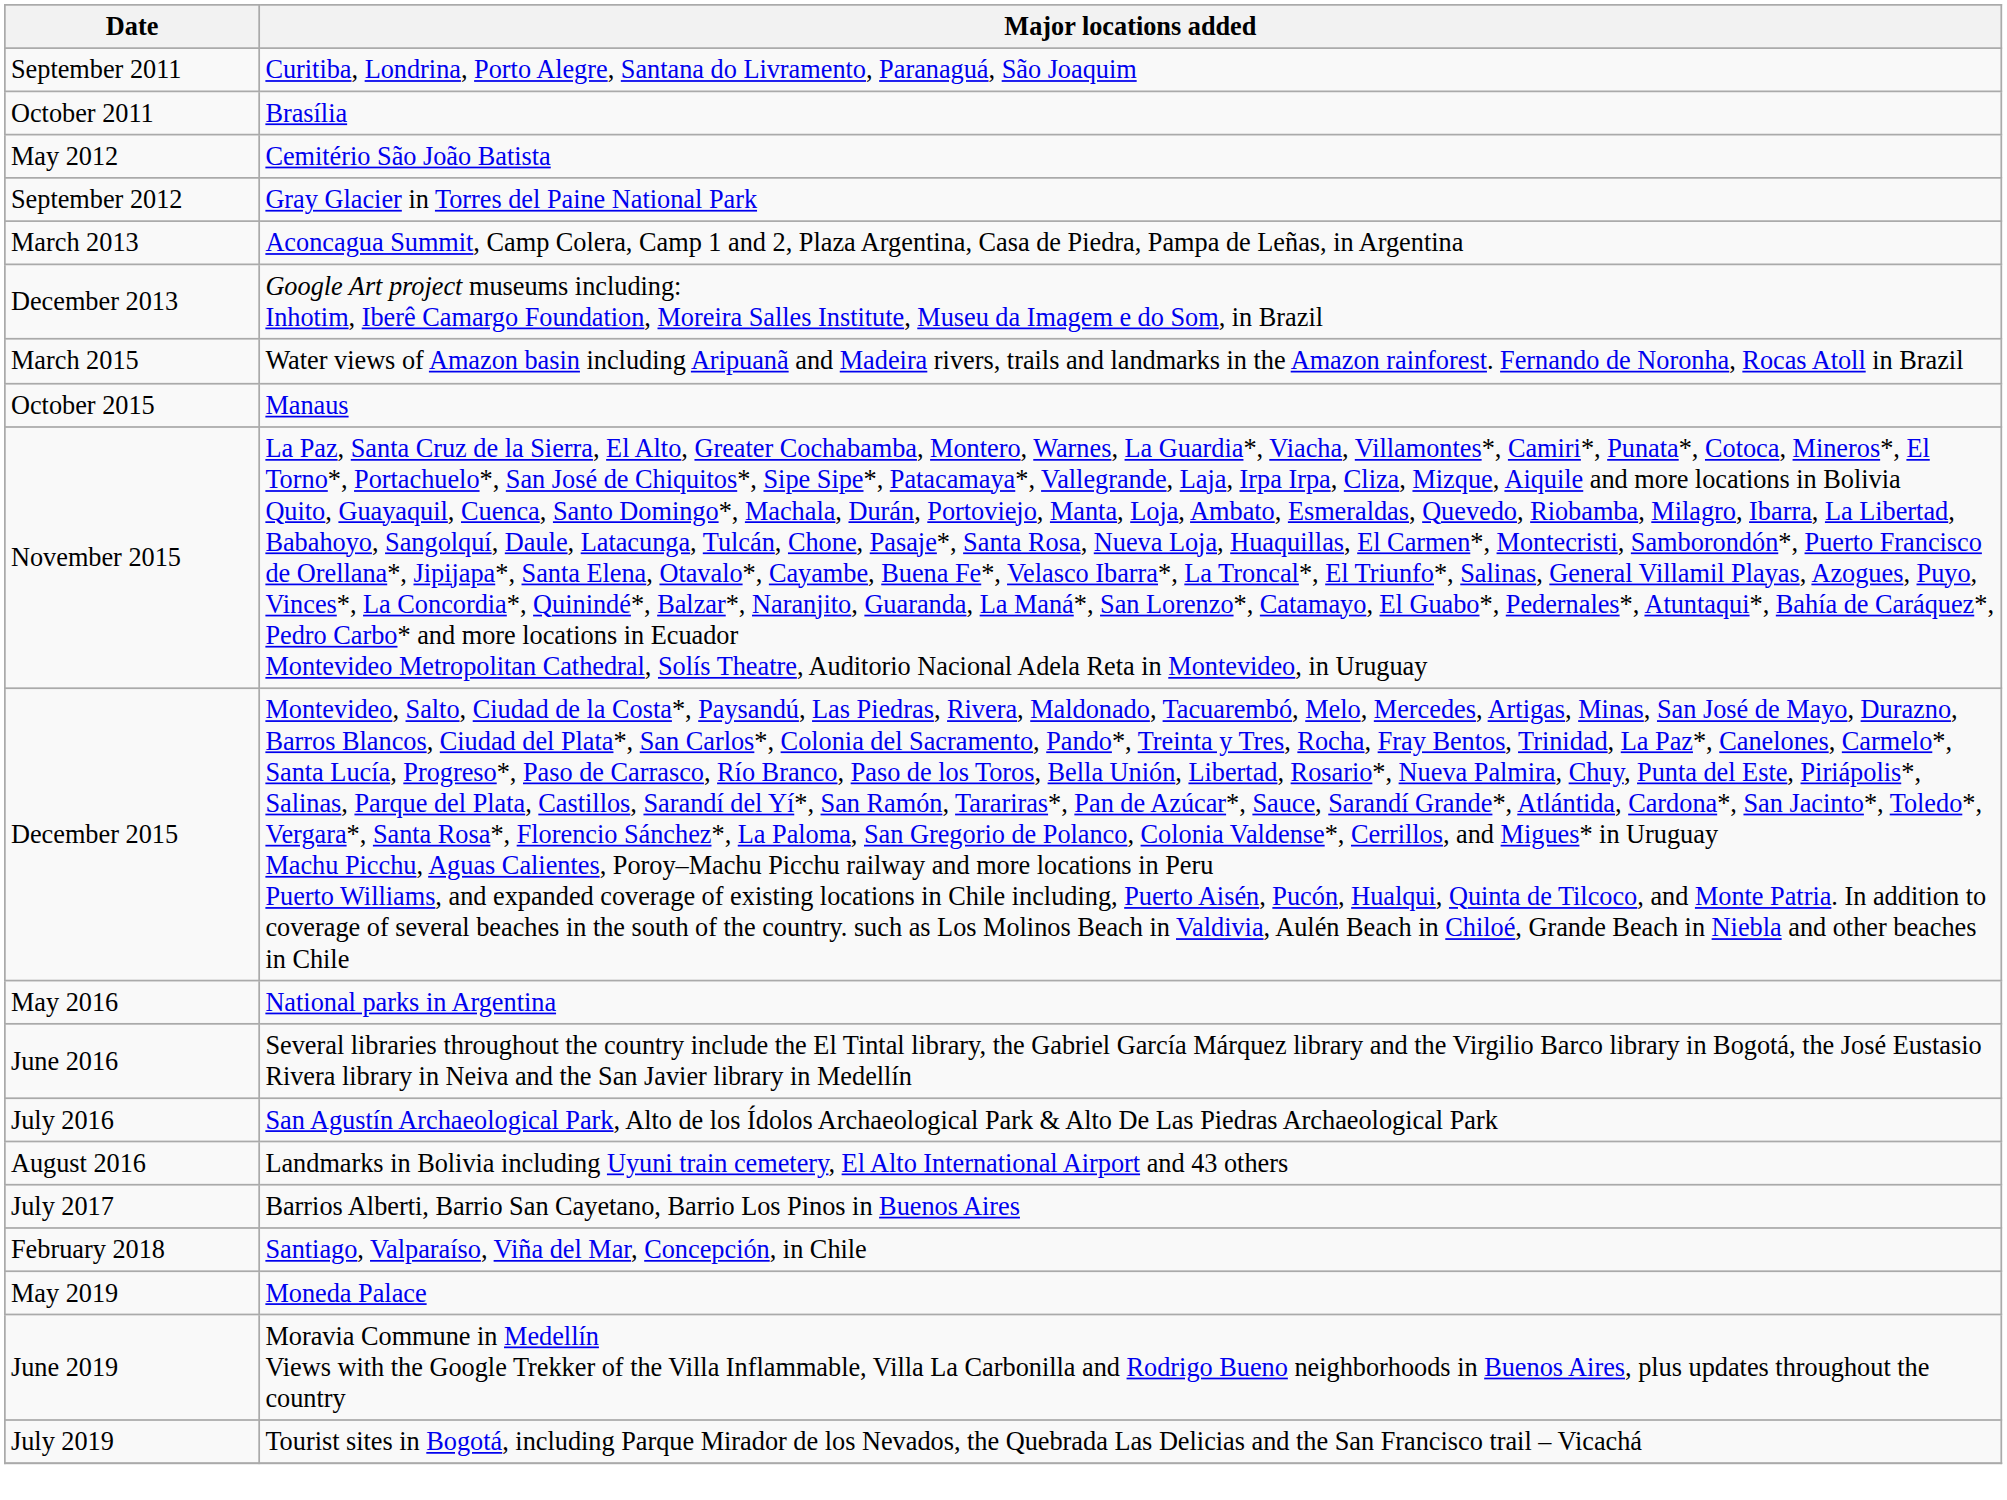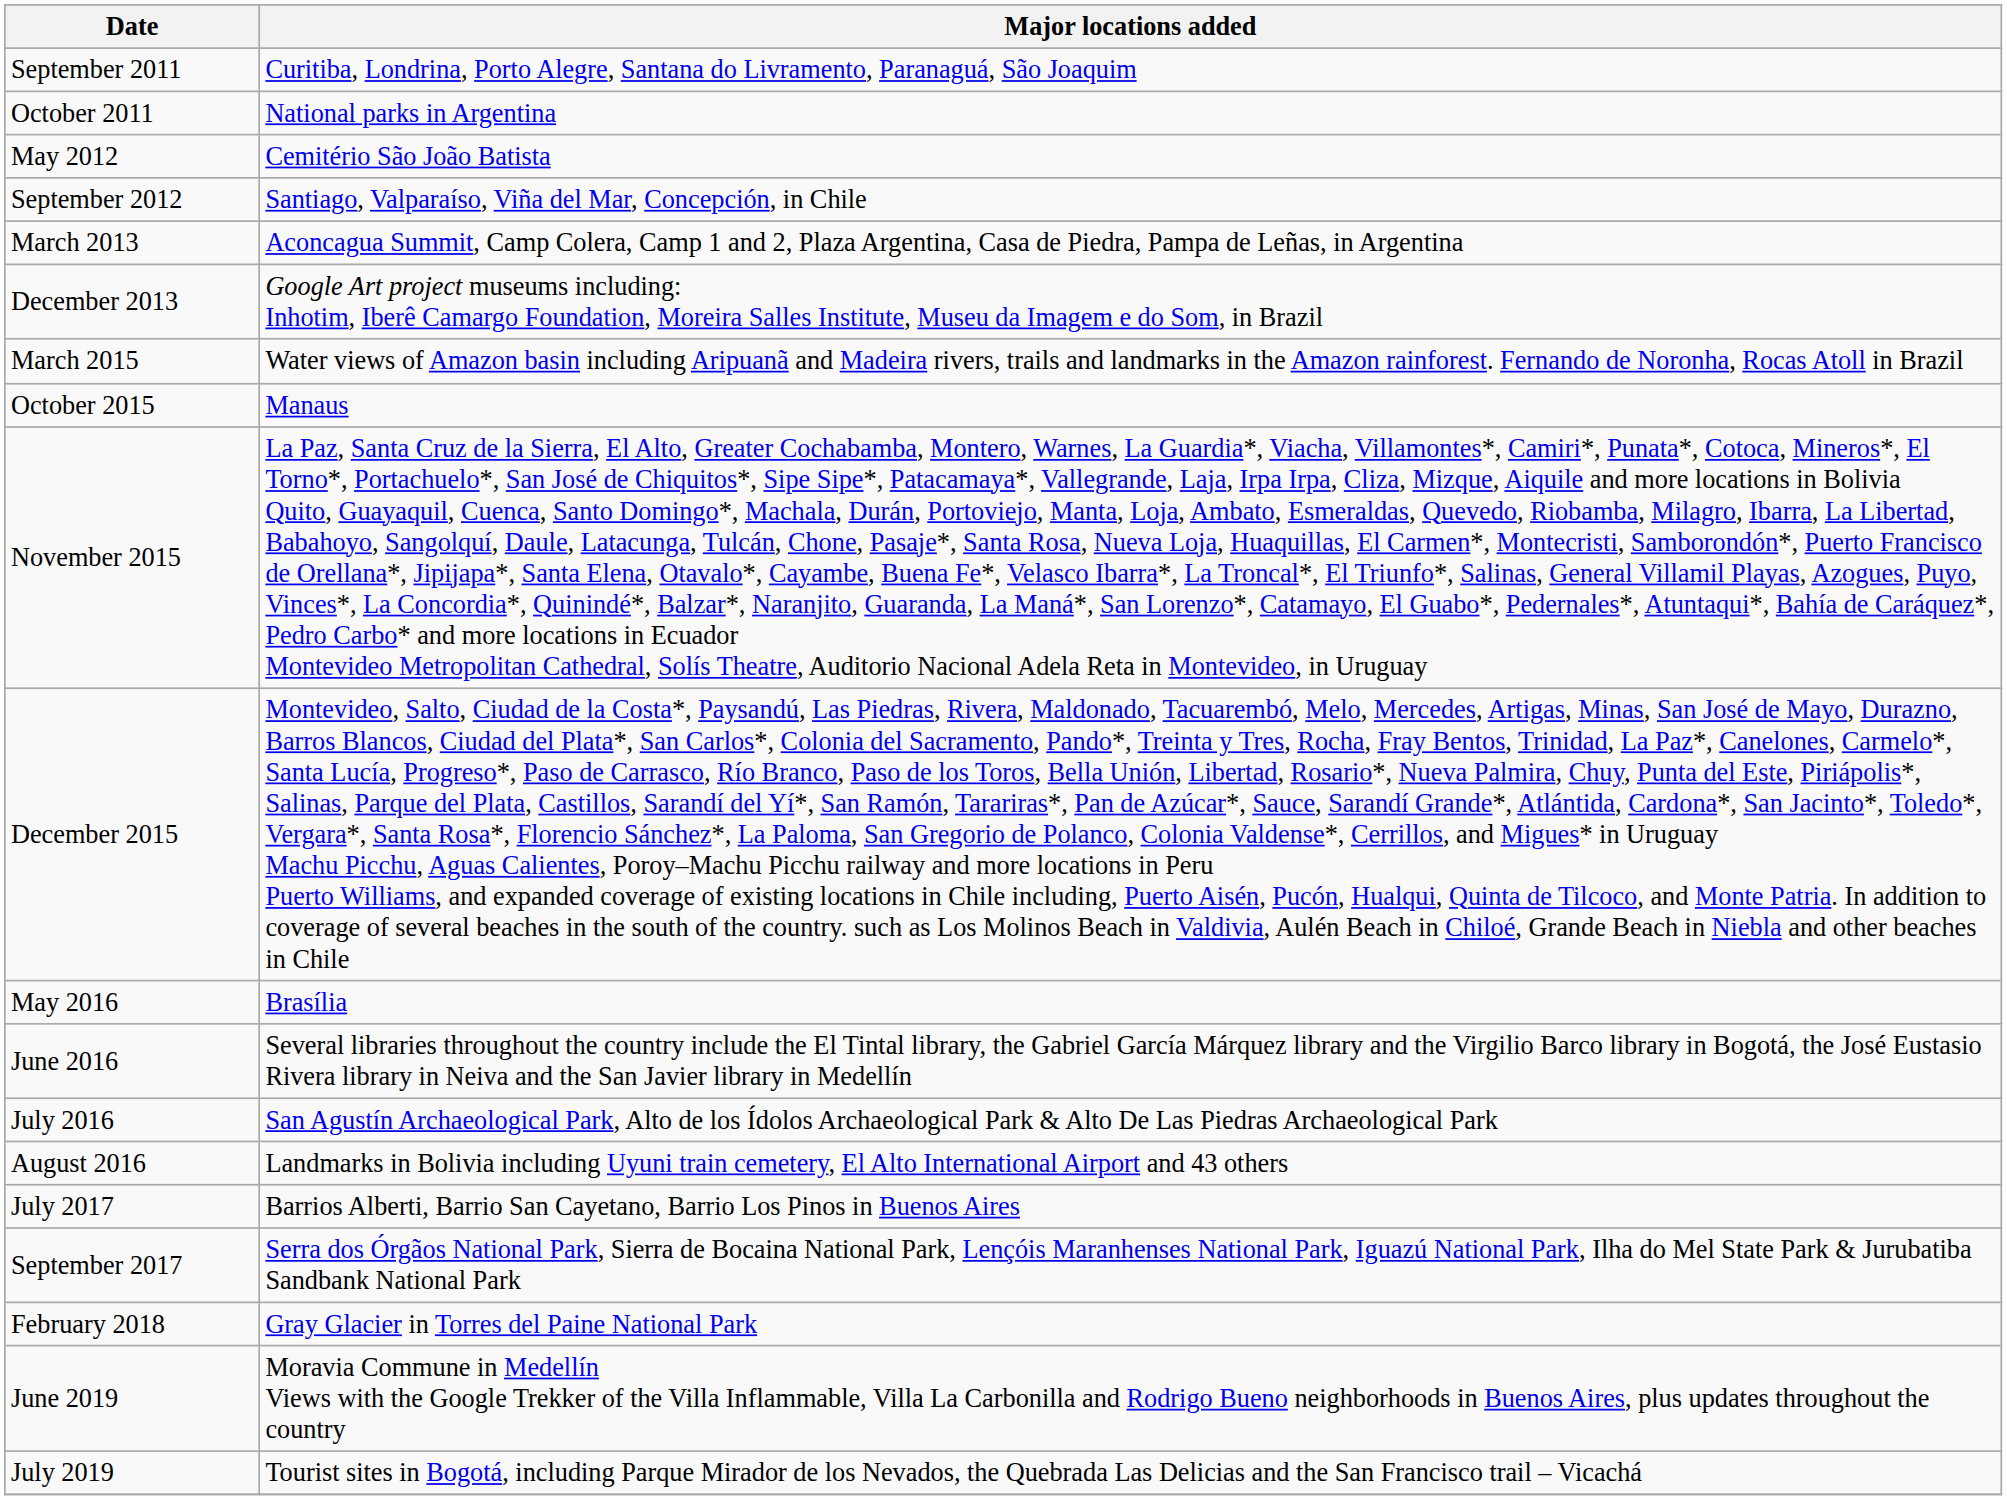 <table class="wikitable sortable mw-collapsible" style="font-size:95%">
 <tr>
 <th style="width:140px;">Date</th>
 <th style="width:1000px;">Major locations added</th>
 </tr>
 <tr>
 <td>September 2011</td>
 <td> <a href='#'>Curitiba</a>, <a href='#'>Londrina</a>, <a href='#'>Porto Alegre</a>, <a href='#'>Santana do Livramento</a>, <a href='#'>Paranaguá</a>, <a href='#'>São Joaquim</a></td>
 </tr>
 <tr>
 <td>October 2011</td>
-<td> <a href='#'>Brasília</a></td>
+<td> <a href='#'>National parks in Argentina</a></td>
 </tr>
 <tr>
 <td>May 2012</td>
 <td> <a href='#'>Cemitério São João Batista</a></td>
 </tr>
 <tr>
 <td>September 2012</td>
-<td> <a href='#'>Gray Glacier</a> in <a href='#'>Torres del Paine National Park</a></td>
+<td> <a href='#'>Santiago</a>, <a href='#'>Valparaíso</a>, <a href='#'>Viña del Mar</a>, <a href='#'>Concepción</a>, in Chile</td>
 </tr>
 <tr>
 <td>March 2013</td>
 <td> <a href='#'>Aconcagua Summit</a>, Camp Colera, Camp 1 and 2, Plaza Argentina, Casa de Piedra, Pampa de Leñas, in Argentina</td>
 </tr>
 <tr>
 <td>December 2013</td>
 <td><em>Google Art project</em> museums including:<br> <a href='#'>Inhotim</a>, <a href='#'>Iberê Camargo Foundation</a>, <a href='#'>Moreira Salles Institute</a>, <a href='#'>Museu da Imagem e do Som</a>, in Brazil</td>
 </tr>
 <tr>
 <td>March 2015</td>
 <td> Water views of <a href='#'>Amazon basin</a> including <a href='#'>Aripuanã</a> and <a href='#'>Madeira</a> rivers, trails and landmarks in the <a href='#'>Amazon rainforest</a>. <a href='#'>Fernando de Noronha</a>, <a href='#'>Rocas Atoll</a> in Brazil</td>
 </tr>
 <tr>
 <td>October 2015</td>
 <td> <a href='#'>Manaus</a></td>
 </tr>
 <tr>
 <td>November 2015</td>
 <td> <a href='#'>La Paz</a>, <a href='#'>Santa Cruz de la Sierra</a>, <a href='#'>El Alto</a>, <a href='#'>Greater Cochabamba</a>, <a href='#'>Montero</a>, <a href='#'>Warnes</a>, <a href='#'>La Guardia</a>*, <a href='#'>Viacha</a>, <a href='#'>Villamontes</a>*, <a href='#'>Camiri</a>*, <a href='#'>Punata</a>*, <a href='#'>Cotoca</a>, <a href='#'>Mineros</a>*, <a href='#'>El Torno</a>*, <a href='#'>Portachuelo</a>*, <a href='#'>San José de Chiquitos</a>*, <a href='#'>Sipe Sipe</a>*, <a href='#'>Patacamaya</a>*, <a href='#'>Vallegrande</a>, <a href='#'>Laja</a>, <a href='#'>Irpa Irpa</a>, <a href='#'>Cliza</a>, <a href='#'>Mizque</a>, <a href='#'>Aiquile</a> and more locations in Bolivia<br>  <a href='#'>Quito</a>, <a href='#'>Guayaquil</a>, <a href='#'>Cuenca</a>, <a href='#'>Santo Domingo</a>*, <a href='#'>Machala</a>, <a href='#'>Durán</a>, <a href='#'>Portoviejo</a>, <a href='#'>Manta</a>, <a href='#'>Loja</a>, <a href='#'>Ambato</a>, <a href='#'>Esmeraldas</a>, <a href='#'>Quevedo</a>, <a href='#'>Riobamba</a>, <a href='#'>Milagro</a>, <a href='#'>Ibarra</a>, <a href='#'>La Libertad</a>, <a href='#'>Babahoyo</a>, <a href='#'>Sangolquí</a>, <a href='#'>Daule</a>, <a href='#'>Latacunga</a>, <a href='#'>Tulcán</a>, <a href='#'>Chone</a>, <a href='#'>Pasaje</a>*, <a href='#'>Santa Rosa</a>, <a href='#'>Nueva Loja</a>, <a href='#'>Huaquillas</a>, <a href='#'>El Carmen</a>*, <a href='#'>Montecristi</a>, <a href='#'>Samborondón</a>*, <a href='#'>Puerto Francisco de Orellana</a>*, <a href='#'>Jipijapa</a>*, <a href='#'>Santa Elena</a>, <a href='#'>Otavalo</a>*, <a href='#'>Cayambe</a>, <a href='#'>Buena Fe</a>*, <a href='#'>Velasco Ibarra</a>*, <a href='#'>La Troncal</a>*, <a href='#'>El Triunfo</a>*, <a href='#'>Salinas</a>, <a href='#'>General Villamil Playas</a>, <a href='#'>Azogues</a>, <a href='#'>Puyo</a>, <a href='#'>Vinces</a>*, <a href='#'>La Concordia</a>*, <a href='#'>Quinindé</a>*, <a href='#'>Balzar</a>*, <a href='#'>Naranjito</a>, <a href='#'>Guaranda</a>, <a href='#'>La Maná</a>*, <a href='#'>San Lorenzo</a>*, <a href='#'>Catamayo</a>, <a href='#'>El Guabo</a>*, <a href='#'>Pedernales</a>*, <a href='#'>Atuntaqui</a>*, <a href='#'>Bahía de Caráquez</a>*, <a href='#'>Pedro Carbo</a>* and more locations in Ecuador<br> <a href='#'>Montevideo Metropolitan Cathedral</a>, <a href='#'>Solís Theatre</a>, Auditorio Nacional Adela Reta in <a href='#'>Montevideo</a>, in Uruguay</td>
 </tr>
 <tr>
 <td>December 2015</td>
 <td> <a href='#'>Montevideo</a>, <a href='#'>Salto</a>, <a href='#'>Ciudad de la Costa</a>*, <a href='#'>Paysandú</a>, <a href='#'>Las Piedras</a>, <a href='#'>Rivera</a>, <a href='#'>Maldonado</a>, <a href='#'>Tacuarembó</a>, <a href='#'>Melo</a>, <a href='#'>Mercedes</a>, <a href='#'>Artigas</a>, <a href='#'>Minas</a>, <a href='#'>San José de Mayo</a>, <a href='#'>Durazno</a>, <a href='#'>Barros Blancos</a>, <a href='#'>Ciudad del Plata</a>*, <a href='#'>San Carlos</a>*, <a href='#'>Colonia del Sacramento</a>, <a href='#'>Pando</a>*, <a href='#'>Treinta y Tres</a>, <a href='#'>Rocha</a>, <a href='#'>Fray Bentos</a>, <a href='#'>Trinidad</a>, <a href='#'>La Paz</a>*, <a href='#'>Canelones</a>, <a href='#'>Carmelo</a>*, <a href='#'>Santa Lucía</a>, <a href='#'>Progreso</a>*, <a href='#'>Paso de Carrasco</a>, <a href='#'>Río Branco</a>, <a href='#'>Paso de los Toros</a>, <a href='#'>Bella Unión</a>, <a href='#'>Libertad</a>, <a href='#'>Rosario</a>*, <a href='#'>Nueva Palmira</a>, <a href='#'>Chuy</a>, <a href='#'>Punta del Este</a>, <a href='#'>Piriápolis</a>*, <a href='#'>Salinas</a>, <a href='#'>Parque del Plata</a>, <a href='#'>Castillos</a>, <a href='#'>Sarandí del Yí</a>*, <a href='#'>San Ramón</a>, <a href='#'>Tarariras</a>*, <a href='#'>Pan de Azúcar</a>*, <a href='#'>Sauce</a>, <a href='#'>Sarandí Grande</a>*, <a href='#'>Atlántida</a>, <a href='#'>Cardona</a>*, <a href='#'>San Jacinto</a>*, <a href='#'>Toledo</a>*, <a href='#'>Vergara</a>*, <a href='#'>Santa Rosa</a>*, <a href='#'>Florencio Sánchez</a>*, <a href='#'>La Paloma</a>, <a href='#'>San Gregorio de Polanco</a>, <a href='#'>Colonia Valdense</a>*, <a href='#'>Cerrillos</a>, and <a href='#'>Migues</a>* in Uruguay<br> <a href='#'>Machu Picchu</a>, <a href='#'>Aguas Calientes</a>, Poroy–Machu Picchu railway and more locations in Peru<br> <a href='#'>Puerto Williams</a>, and expanded coverage of existing locations in Chile including, <a href='#'>Puerto Aisén</a>, <a href='#'>Pucón</a>, <a href='#'>Hualqui</a>, <a href='#'>Quinta de Tilcoco</a>, and <a href='#'>Monte Patria</a>. In addition to coverage of several beaches in the south of the country. such as Los Molinos Beach in <a href='#'>Valdivia</a>, Aulén Beach in <a href='#'>Chiloé</a>, Grande Beach in <a href='#'>Niebla</a> and other beaches in Chile</td>
 </tr>
 <tr>
 <td>May 2016</td>
-<td> <a href='#'>National parks in Argentina</a></td>
+<td> <a href='#'>Brasília</a></td>
 </tr>
 <tr>
 <td>June 2016</td>
 <td> Several libraries throughout the country include the El Tintal library, the Gabriel García Márquez library and the Virgilio Barco library in Bogotá, the José Eustasio Rivera library in Neiva and the San Javier library in Medellín</td>
 </tr>
 <tr>
 <td>July 2016</td>
 <td> <a href='#'>San Agustín Archaeological Park</a>, Alto de los Ídolos Archaeological Park & Alto De Las Piedras Archaeological Park</td>
 </tr>
 <tr>
 <td>August 2016</td>
 <td> Landmarks in Bolivia including <a href='#'>Uyuni train cemetery</a>, <a href='#'>El Alto International Airport</a> and 43 others</td>
 </tr>
 <tr>
 <td>July 2017</td>
 <td> Barrios Alberti, Barrio San Cayetano, Barrio Los Pinos in <a href='#'>Buenos Aires</a></td>
 </tr>
 <tr>
-<td>February 2018</td>
-<td> <a href='#'>Santiago</a>, <a href='#'>Valparaíso</a>, <a href='#'>Viña del Mar</a>, <a href='#'>Concepción</a>, in Chile</td>
+<td>September 2017</td>
+<td> <a href='#'>Serra dos Órgãos National Park</a>, Sierra de Bocaina National Park, <a href='#'>Lençóis Maranhenses National Park</a>, <a href='#'>Iguazú National Park</a>, Ilha do Mel State Park & Jurubatiba Sandbank National Park</td>
 </tr>
 <tr>
-<td>May 2019</td>
-<td> <a href='#'>Moneda Palace</a></td>
+<td>February 2018</td>
+<td> <a href='#'>Gray Glacier</a> in <a href='#'>Torres del Paine National Park</a></td>
 </tr>
 <tr>
 <td>June 2019</td>
 <td> Moravia Commune in <a href='#'>Medellín</a><br> Views with the Google Trekker of the Villa Inflammable, Villa La Carbonilla and <a href='#'>Rodrigo Bueno</a> neighborhoods in <a href='#'>Buenos Aires</a>, plus updates throughout the country</td>
 </tr>
 <tr>
 <td>July 2019</td>
 <td> Tourist sites in <a href='#'>Bogotá</a>, including Parque Mirador de los Nevados, the Quebrada Las Delicias and the San Francisco trail – Vicachá</td>
 </tr>
 <tr>
 </tr>
 </table>
